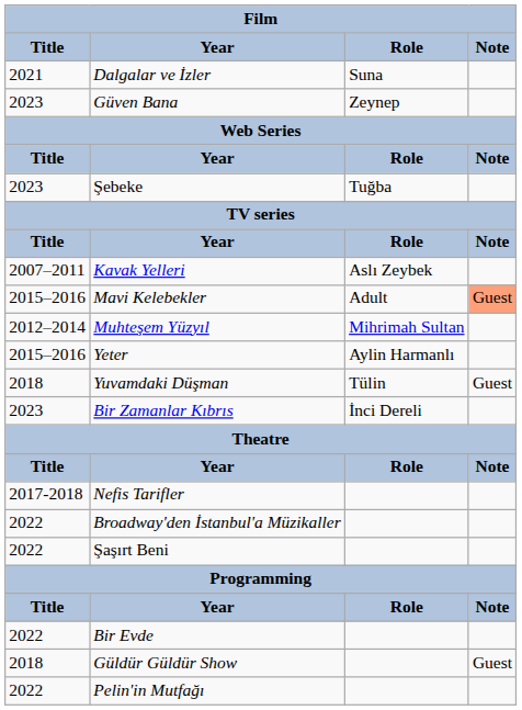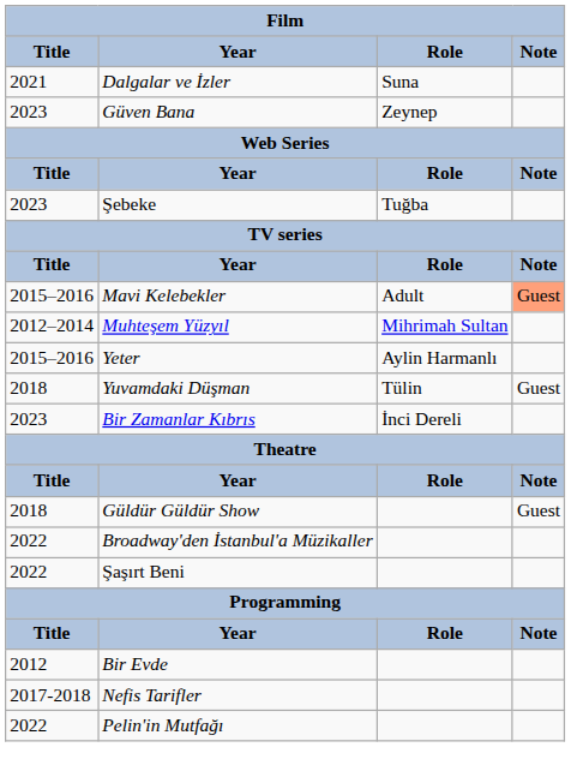 <table class="wikitable"  style="font-size: 80%;">
 <tr>
 <th colspan="4" style="background:LightSteelBlue">Film</th>
 </tr>
 <tr>
 <th style="background:LightSteelBlue">Title</th>
 <th style="background:LightSteelBlue">Year</th>
 <th style="background:LightSteelBlue">Role</th>
 <th style="background:LightSteelBlue">Note</th>
 </tr>
 <tr>
 <td>2021</td>
 <td><em>Dalgalar ve İzler</em></td>
 <td>Suna</td>
 <td></td>
 </tr>
 <tr>
 <td>2023</td>
 <td><em>Güven Bana</em></td>
 <td>Zeynep</td>
 <td></td>
 </tr>
 <tr>
 <th colspan="4" style="background:LightSteelBlue">Web Series</th>
 </tr>
 <tr>
 <th style="background:LightSteelBlue">Title</th>
 <th style="background:LightSteelBlue">Year</th>
 <th style="background:LightSteelBlue">Role</th>
 <th style="background:LightSteelBlue">Note</th>
 </tr>
 <tr>
 <td>2023</td>
 <td>Şebeke</td>
 <td>Tuğba</td>
 <td></td>
 </tr>
 <tr>
 <th colspan="4" style="background:LightSteelBlue">TV series</th>
 </tr>
 <tr>
 <th style="background:LightSteelBlue">Title</th>
 <th style="background:LightSteelBlue">Year</th>
 <th style="background:LightSteelBlue">Role</th>
 <th style="background:LightSteelBlue">Note</th>
 </tr>
 <tr>
-<td>2007–2011</td>
-<td><em><a href='#'>Kavak Yelleri</a></em></td>
-<td>Aslı Zeybek</td>
-<td></td>
-</tr>
-<tr>
 <td>2015–2016</td>
 <td><em>Mavi Kelebekler</em></td>
 <td>Adult</td>
 <td style="background: lightsalmon;">Guest</td>
 </tr>
 <tr>
 <td>2012–2014</td>
 <td><em><a href='#'>Muhteşem Yüzyıl</a></em></td>
 <td><a href='#'>Mihrimah Sultan</a></td>
 <td></td>
 </tr>
 <tr>
 <td>2015–2016</td>
 <td><em>Yeter</em></td>
 <td>Aylin Harmanlı</td>
 <td></td>
 </tr>
 <tr>
 <td>2018</td>
 <td><em>Yuvamdaki Düşman</em></td>
 <td>Tülin</td>
 <td>Guest</td>
 </tr>
 <tr>
 <td>2023</td>
 <td><em><a href='#'>Bir Zamanlar Kıbrıs</a></em></td>
 <td>İnci Dereli</td>
 <td></td>
 </tr>
 <tr>
 <th colspan="4" style="background:LightSteelBlue">Theatre</th>
 </tr>
 <tr>
 <th style="background:LightSteelBlue">Title</th>
 <th style="background:LightSteelBlue">Year</th>
 <th style="background:LightSteelBlue">Role</th>
 <th style="background:LightSteelBlue">Note</th>
 </tr>
 <tr>
-<td>2017-2018</td>
-<td><em>Nefis Tarifler</em></td>
+<td>2018</td>
+<td><em>Güldür Güldür Show</em></td>
 <td></td>
-<td></td>
+<td>Guest</td>
 </tr>
 <tr>
 <td>2022</td>
 <td><em>Broadway'den İstanbul'a Müzikaller</em></td>
 <td></td>
 <td></td>
 </tr>
 <tr>
 <td>2022</td>
 <td>Şaşırt Beni</td>
 <td></td>
 <td></td>
 </tr>
 <tr>
 <th colspan="4" style="background:LightSteelBlue">Programming</th>
 </tr>
 <tr>
 <th style="background:LightSteelBlue">Title</th>
 <th style="background:LightSteelBlue">Year</th>
 <th style="background:LightSteelBlue">Role</th>
 <th style="background:LightSteelBlue">Note</th>
 </tr>
 <tr>
-<td>2022</td>
+<td>2012</td>
 <td><em>Bir Evde</em></td>
 <td></td>
 <td></td>
 </tr>
 <tr>
-<td>2018</td>
-<td><em>Güldür Güldür Show</em></td>
+<td>2017-2018</td>
+<td><em>Nefis Tarifler</em></td>
 <td></td>
-<td>Guest</td>
+<td></td>
 </tr>
 <tr>
 <td>2022</td>
 <td><em>Pelin'in Mutfağı</em></td>
 <td></td>
 <td></td>
 </tr>
 </table>
